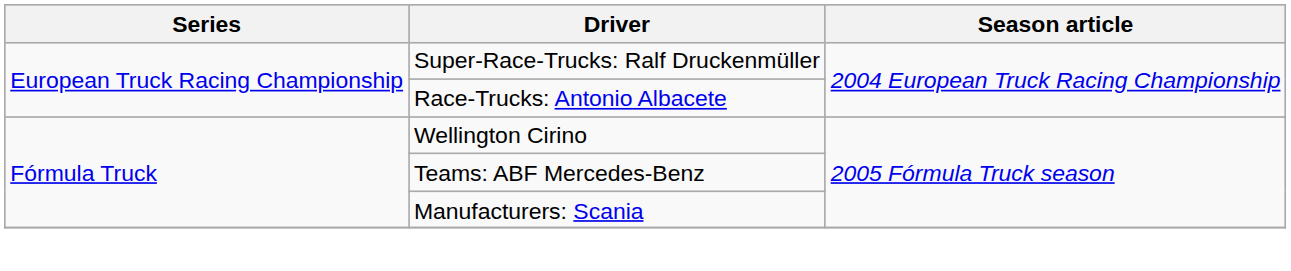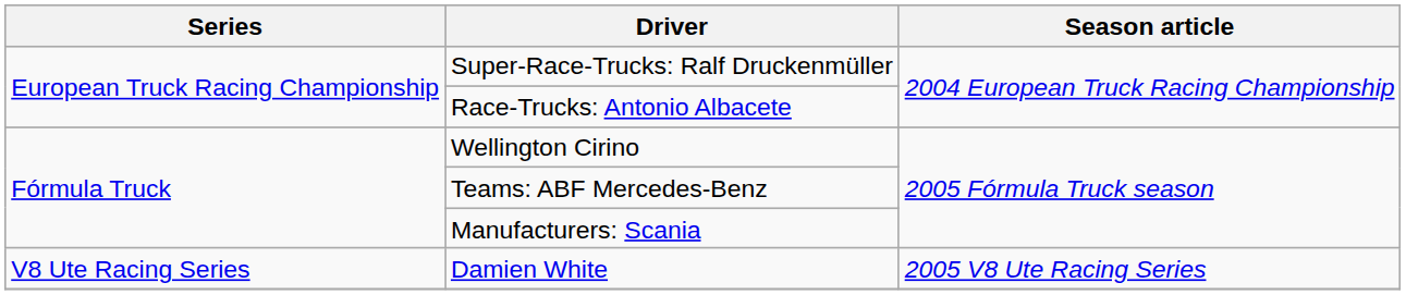 <table class="wikitable" style="font-size: 87%;">
 <tr>
 <th>Series</th>
 <th>Driver</th>
 <th>Season article</th>
 </tr>
 <tr>
 <td rowspan=2><a href='#'>European Truck Racing Championship</a></td>
 <td>Super-Race-Trucks:  Ralf Druckenmüller</td>
 <td rowspan=2><em><a href='#'>2004 European Truck Racing Championship</a></em></td>
 </tr>
 <tr>
 <td>Race-Trucks:  <a href='#'>Antonio Albacete</a></td>
 </tr>
 <tr>
 <td rowspan=3><a href='#'>Fórmula Truck</a></td>
 <td> Wellington Cirino</td>
 <td rowspan=3><em><a href='#'>2005 Fórmula Truck season</a></em></td>
 </tr>
 <tr>
 <td>Teams:  ABF Mercedes-Benz</td>
 </tr>
 <tr>
 <td>Manufacturers:  <a href='#'>Scania</a></td>
 </tr>
 <tr>
+<td><a href='#'>V8 Ute Racing Series</a></td>
+<td> <a href='#'>Damien White</a></td>
+<td><em><a href='#'>2005 V8 Ute Racing Series</a></em></td>
+</tr>
+<tr>
 </tr>
 </table>
